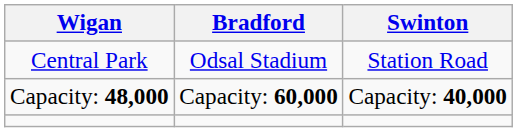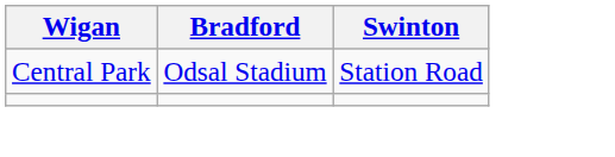 <table class="wikitable" style="text-align:center">
 <tr>
 <th><a href='#'>Wigan</a></th>
 <th><a href='#'>Bradford</a></th>
 <th><a href='#'>Swinton</a></th>
 </tr>
 <tr>
 <td><a href='#'>Central Park</a></td>
 <td><a href='#'>Odsal Stadium</a></td>
 <td><a href='#'>Station Road</a></td>
 </tr>
 <tr>
-<td>Capacity: <strong>48,000 </strong></td>
-<td>Capacity: <strong>60,000</strong></td>
-<td>Capacity: <strong>40,000</strong></td>
-</tr>
-<tr>
 <td></td>
 <td></td>
 <td></td>
 </tr>
 </table>
